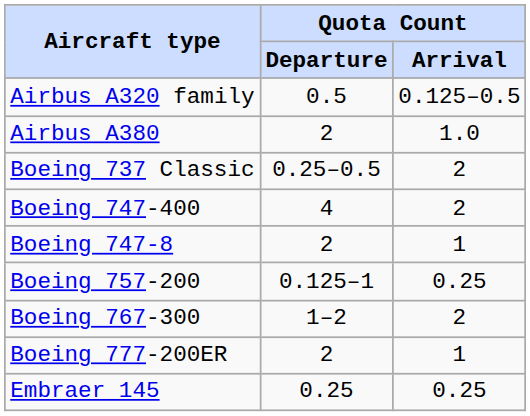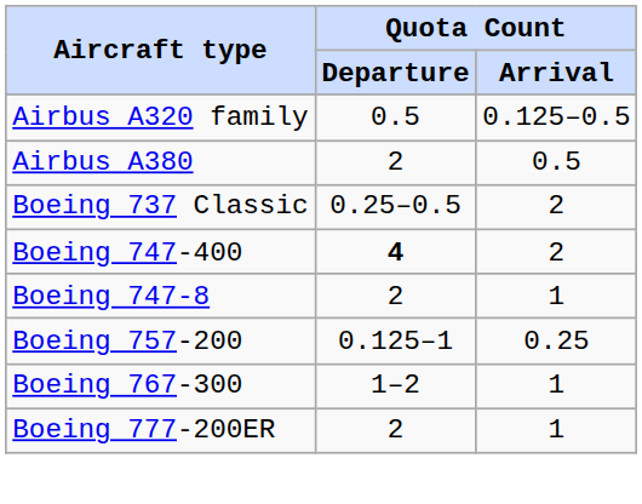 <table class="wikitable sortable" style="text-align:center;">
 <tr>
 <th rowspan=2 style="background-color:#ccddff;">Aircraft type</th>
 <th colspan=2 style="background-color:#ccddff;">Quota Count</th>
 </tr>
 <tr>
 <th style="background-color:#ccddff;">Departure</th>
 <th style="background-color:#ccddff;">Arrival</th>
 </tr>
 <tr>
 <td align="left"><a href='#'>Airbus A320</a> family </td>
 <td>0.5</td>
 <td>0.125–0.5</td>
 </tr>
 <tr>
 <td align="left"><a href='#'>Airbus A380</a></td>
 <td>2</td>
-<td>1.0</td>
+<td>0.5</td>
 </tr>
 <tr>
 <td align="left"><a href='#'>Boeing 737</a> Classic </td>
 <td>0.25–0.5</td>
 <td>2</td>
 </tr>
 <tr>
 <td align="left"><a href='#'>Boeing 747</a>-400</td>
-<td>4</td>
+<td><strong>4</strong></td>
 <td>2</td>
 </tr>
 <tr>
 <td align="left"><a href='#'>Boeing 747-8</a></td>
 <td>2</td>
 <td>1</td>
 </tr>
 <tr>
 <td align="left"><a href='#'>Boeing 757</a>-200</td>
 <td>0.125–1</td>
 <td>0.25</td>
 </tr>
 <tr>
 <td align="left"><a href='#'>Boeing 767</a>-300</td>
 <td>1–2</td>
-<td>2</td>
+<td>1</td>
 </tr>
 <tr>
 <td align="left"><a href='#'>Boeing 777</a>-200ER</td>
 <td>2</td>
 <td>1</td>
 </tr>
-<tr>
-<td align="left"><a href='#'>Embraer 145</a></td>
-<td>0.25</td>
-<td>0.25</td>
-</tr>
 </table>
